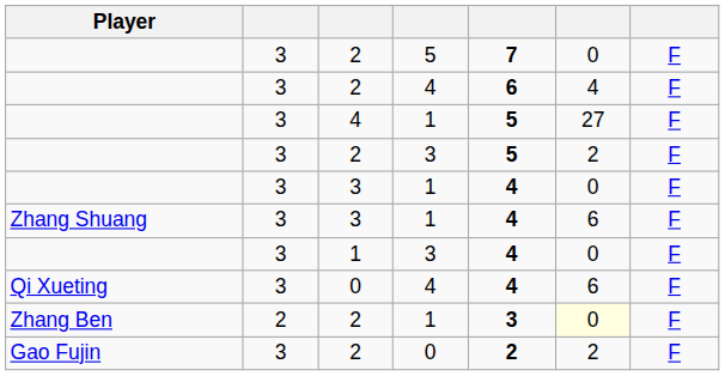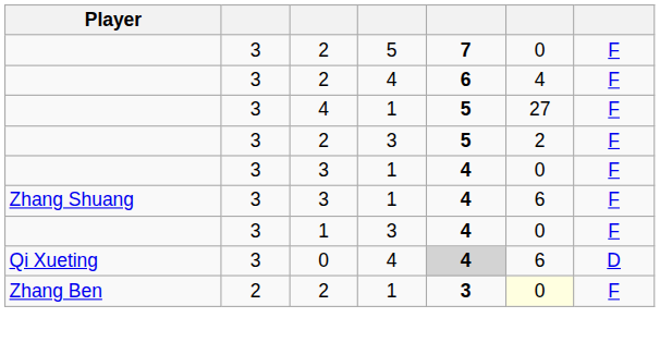 <table class="wikitable sortable" style="text-align:center;">
 <tr>
 <th width="175px">Player</th>
 <th width="50px"></th>
 <th width="50px"></th>
 <th width="50px"></th>
 <th width="60px"></th>
 <th width="50px"></th>
 <th width="60px"></th>
 </tr>
 <tr>
 <td style="text-align:left;"> </td>
 <td>3</td>
 <td>2</td>
 <td>5</td>
 <td><strong>7</strong></td>
 <td>0</td>
 <td><a href='#'>F</a></td>
 </tr>
 <tr>
 <td style="text-align:left;"> </td>
 <td>3</td>
 <td>2</td>
 <td>4</td>
 <td><strong>6</strong></td>
 <td>4</td>
 <td><a href='#'>F</a></td>
 </tr>
 <tr>
 <td style="text-align:left;"> </td>
 <td>3</td>
 <td>4</td>
 <td>1</td>
 <td><strong>5</strong></td>
 <td>27</td>
 <td><a href='#'>F</a></td>
 </tr>
 <tr>
 <td style="text-align:left;"> </td>
 <td>3</td>
 <td>2</td>
 <td>3</td>
 <td><strong>5</strong></td>
 <td>2</td>
 <td><a href='#'>F</a></td>
 </tr>
 <tr>
 <td style="text-align:left;"> </td>
 <td>3</td>
 <td>3</td>
 <td>1</td>
 <td><strong>4</strong></td>
 <td>0</td>
 <td><a href='#'>F</a></td>
 </tr>
 <tr>
 <td style="text-align:left;"> <a href='#'>Zhang Shuang</a></td>
 <td>3</td>
 <td>3</td>
 <td>1</td>
 <td><strong>4</strong></td>
 <td>6</td>
 <td><a href='#'>F</a></td>
 </tr>
 <tr>
 <td style="text-align:left;"> </td>
 <td>3</td>
 <td>1</td>
 <td>3</td>
 <td><strong>4</strong></td>
 <td>0</td>
 <td><a href='#'>F</a></td>
 </tr>
 <tr>
 <td style="text-align:left;"> <a href='#'>Qi Xueting</a></td>
 <td>3</td>
 <td>0</td>
 <td>4</td>
-<td><strong>4</strong></td>
+<td style="background: lightgrey;"><strong>4</strong></td>
 <td>6</td>
-<td><a href='#'>F</a></td>
+<td><a href='#'>D</a></td>
 </tr>
 <tr>
 <td style="text-align:left;"> <a href='#'>Zhang Ben</a></td>
 <td>2</td>
 <td>2</td>
 <td>1</td>
 <td><strong>3</strong></td>
 <td style="background: lightyellow;">0</td>
 <td><a href='#'>F</a></td>
 </tr>
-<tr>
-<td style="text-align:left;"> <a href='#'>Gao Fujin</a></td>
-<td>3</td>
-<td>2</td>
-<td>0</td>
-<td><strong>2</strong></td>
-<td>2</td>
-<td><a href='#'>F</a></td>
-</tr>
 </table>
